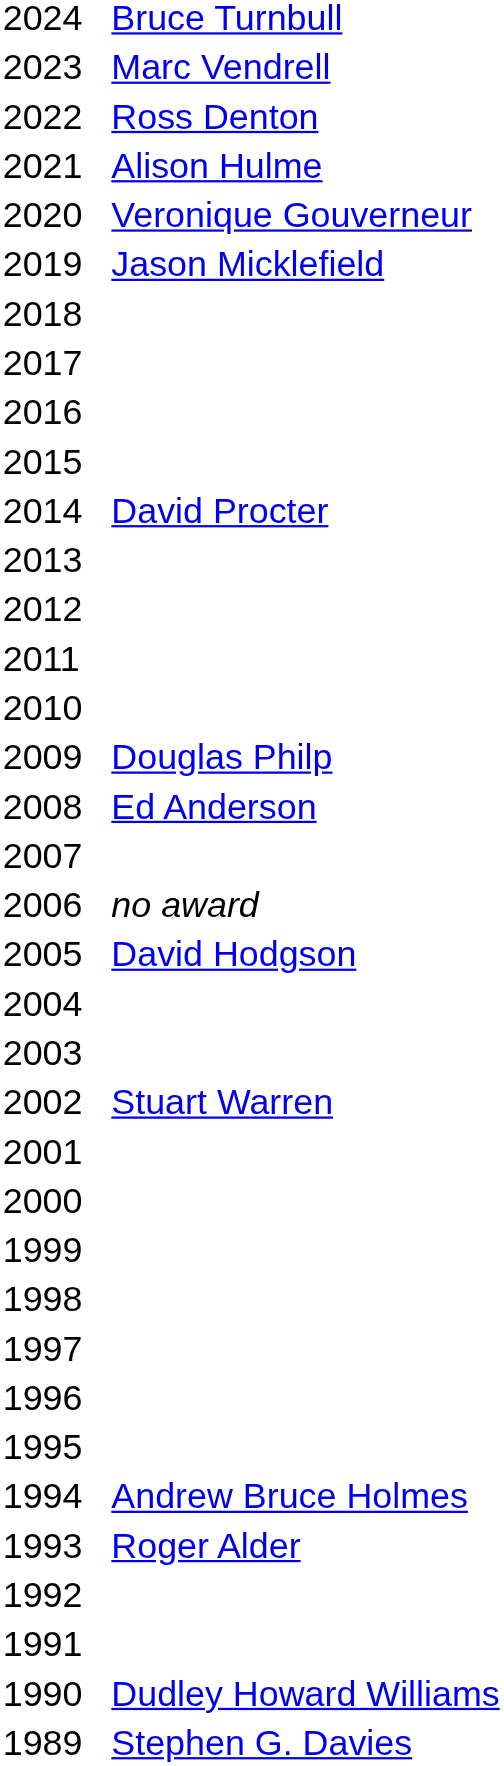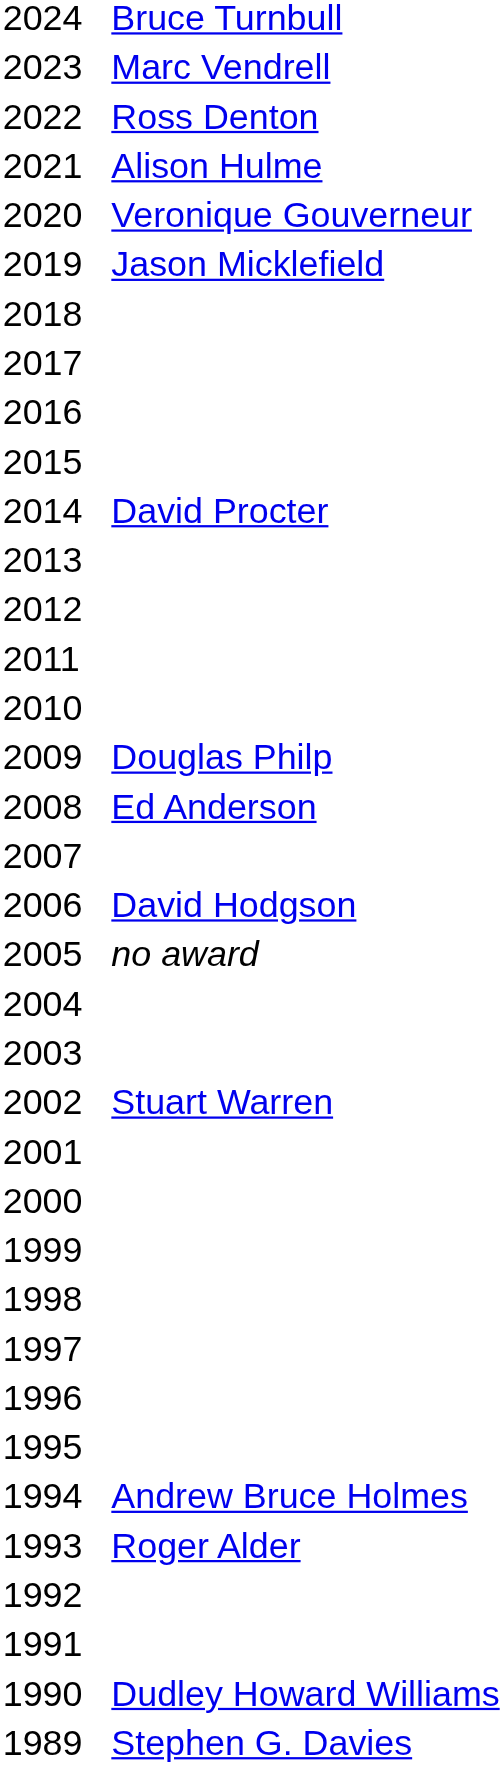 <table>
 <tr>
 <td>2024</td>
 <td><a href='#'>Bruce Turnbull</a></td>
 </tr>
 <tr>
 <td>2023</td>
 <td><a href='#'>Marc Vendrell</a></td>
 </tr>
 <tr>
 <td>2022</td>
 <td><a href='#'>Ross Denton</a></td>
 </tr>
 <tr>
 <td>2021</td>
 <td><a href='#'>Alison Hulme</a></td>
 </tr>
 <tr>
 <td>2020</td>
 <td><a href='#'>Veronique Gouverneur</a></td>
 </tr>
 <tr>
 <td>2019</td>
 <td><a href='#'>Jason Micklefield</a></td>
 </tr>
 <tr>
 <td>2018</td>
 <td></td>
 </tr>
 <tr>
 <td>2017</td>
 <td></td>
 </tr>
 <tr>
 <td>2016</td>
 <td></td>
 </tr>
 <tr>
 <td>2015</td>
 <td></td>
 </tr>
 <tr>
 <td>2014</td>
 <td><a href='#'>David Procter</a></td>
 </tr>
 <tr>
 <td>2013</td>
 <td></td>
 </tr>
 <tr>
 <td>2012</td>
 <td></td>
 </tr>
 <tr>
 <td>2011</td>
 <td></td>
 </tr>
 <tr>
 <td>2010</td>
 <td></td>
 </tr>
 <tr>
 <td>2009</td>
 <td><a href='#'>Douglas Philp</a></td>
 </tr>
 <tr>
 <td>2008</td>
 <td><a href='#'>Ed Anderson</a></td>
 </tr>
 <tr>
 <td>2007</td>
 <td></td>
 </tr>
 <tr>
 <td>2006</td>
-<td><em>no award</em></td>
+<td><a href='#'>David Hodgson</a></td>
 </tr>
 <tr>
 <td>2005</td>
-<td><a href='#'>David Hodgson</a></td>
+<td><em>no award</em></td>
 </tr>
 <tr>
 <td>2004</td>
 <td></td>
 </tr>
 <tr>
 <td>2003</td>
 <td></td>
 </tr>
 <tr>
 <td>2002</td>
 <td><a href='#'>Stuart Warren</a></td>
 </tr>
 <tr>
 <td>2001</td>
 <td></td>
 </tr>
 <tr>
 <td>2000</td>
 <td></td>
 </tr>
 <tr>
 <td>1999</td>
 <td></td>
 </tr>
 <tr>
 <td>1998</td>
 <td></td>
 </tr>
 <tr>
 <td>1997</td>
 <td></td>
 </tr>
 <tr>
 <td>1996</td>
 <td></td>
 </tr>
 <tr>
 <td>1995</td>
 <td></td>
 </tr>
 <tr>
 <td>1994</td>
 <td><a href='#'>Andrew Bruce Holmes</a></td>
 </tr>
 <tr>
 <td>1993</td>
 <td><a href='#'>Roger Alder</a></td>
 </tr>
 <tr>
 <td>1992</td>
 <td></td>
 </tr>
 <tr>
 <td>1991</td>
 <td></td>
 </tr>
 <tr>
 <td>1990</td>
 <td><a href='#'>Dudley Howard Williams</a></td>
 </tr>
 <tr>
 <td>1989  </td>
 <td><a href='#'>Stephen G. Davies</a></td>
 </tr>
 </table>
